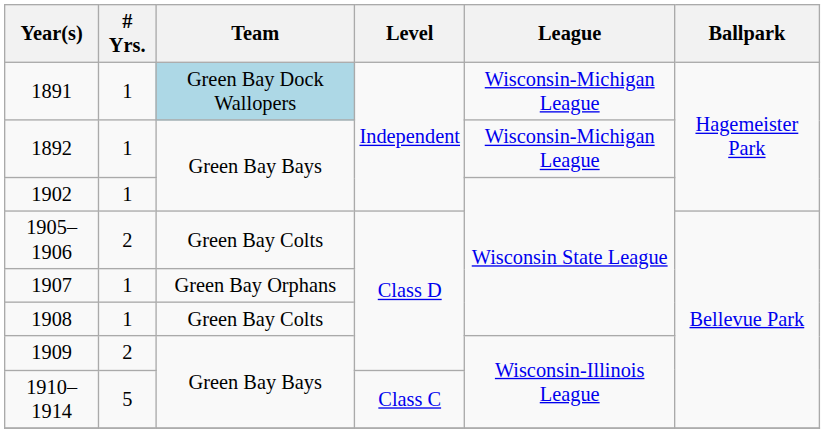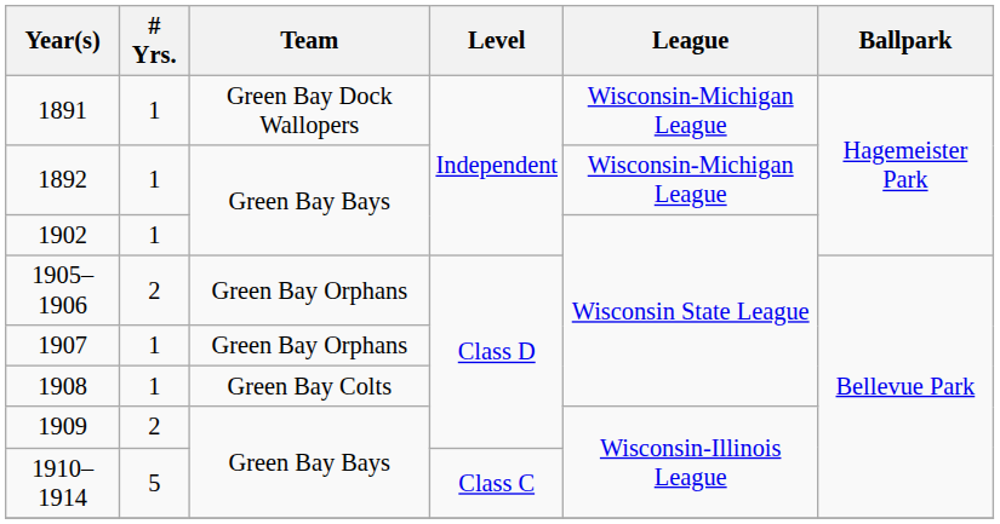 <table class="wikitable" style="text-align:center; font-size: 95%;">
 <tr>
 <th>Year(s)</th>
 <th># Yrs.</th>
 <th>Team</th>
 <th>Level</th>
 <th>League</th>
 <th>Ballpark</th>
 </tr>
 <tr align=center>
 <td>1891</td>
 <td>1</td>
-<td style="background: lightblue;">Green Bay Dock Wallopers</td>
+<td>Green Bay Dock Wallopers</td>
 <td rowspan=3><a href='#'>Independent</a></td>
 <td><a href='#'>Wisconsin-Michigan League</a></td>
 <td rowspan=3><a href='#'>Hagemeister Park</a></td>
 </tr>
 <tr align=center>
 <td>1892</td>
 <td>1</td>
 <td rowspan=2>Green Bay Bays</td>
 <td><a href='#'>Wisconsin-Michigan League</a></td>
 </tr>
 <tr align=center>
 <td>1902</td>
 <td>1</td>
 <td rowspan=4><a href='#'>Wisconsin State League</a></td>
 </tr>
 <tr align=center>
 <td>1905–1906</td>
 <td>2</td>
-<td>Green Bay Colts</td>
+<td>Green Bay Orphans</td>
 <td rowspan=4><a href='#'>Class D</a></td>
 <td rowspan=5><a href='#'>Bellevue Park</a></td>
 </tr>
 <tr align=center>
 <td>1907</td>
 <td>1</td>
 <td>Green Bay Orphans</td>
 </tr>
 <tr align=center>
 <td>1908</td>
 <td>1</td>
 <td>Green Bay Colts</td>
 </tr>
 <tr align=center>
 <td>1909</td>
 <td>2</td>
 <td rowspan=2>Green Bay Bays</td>
 <td rowspan=2><a href='#'>Wisconsin-Illinois League</a></td>
 </tr>
 <tr align=center>
 <td>1910–1914</td>
 <td>5</td>
 <td><a href='#'>Class C</a></td>
 </tr>
 <tr align=center>
 </tr>
 </table>
